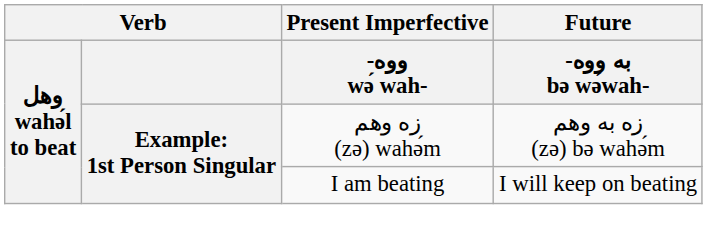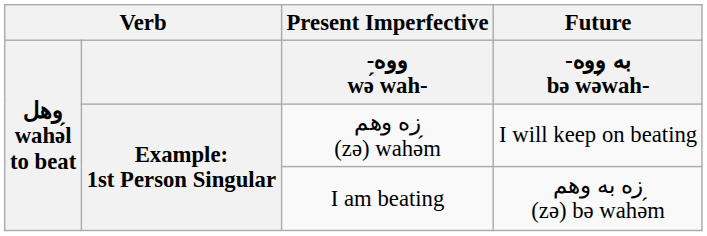 <table class="wikitable" style="text-align: center">
 <tr>
 <th colspan="2">Verb</th>
 <th>Present Imperfective</th>
 <th>Future</th>
 </tr>
 <tr>
 <th rowspan="3">وهل<br>wahә́l<br>to beat</th>
 <th></th>
 <th>-ووه<br>wә́ wah-</th>
 <th>-به ووه<br>bə wә́wah-</th>
 </tr>
 <tr>
 <th rowspan="2">Example:<br>1st Person Singular</th>
 <td>زه وهم<br>(zə)  wahә́m</td>
-<td>زه به وهم<br>(zə) bə wahә́m</td>
+<td>I will keep on beating</td>
 </tr>
 <tr>
 <td>I am beating</td>
-<td>I will keep on beating</td>
+<td>زه به وهم<br>(zə) bə wahә́m</td>
 </tr>
 </table>
